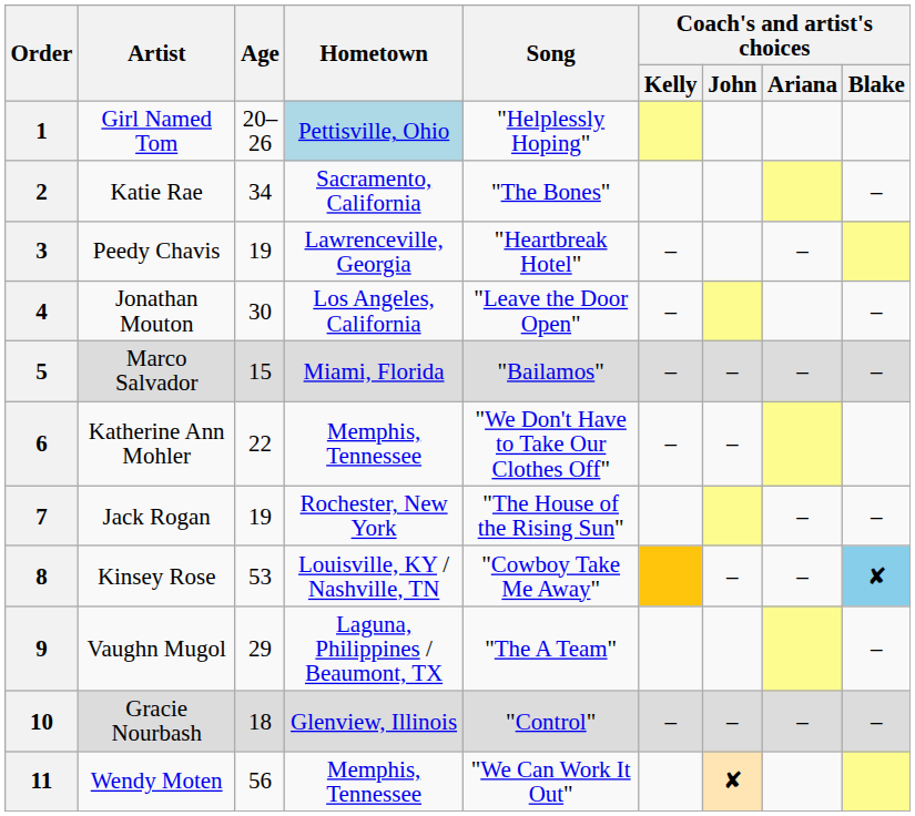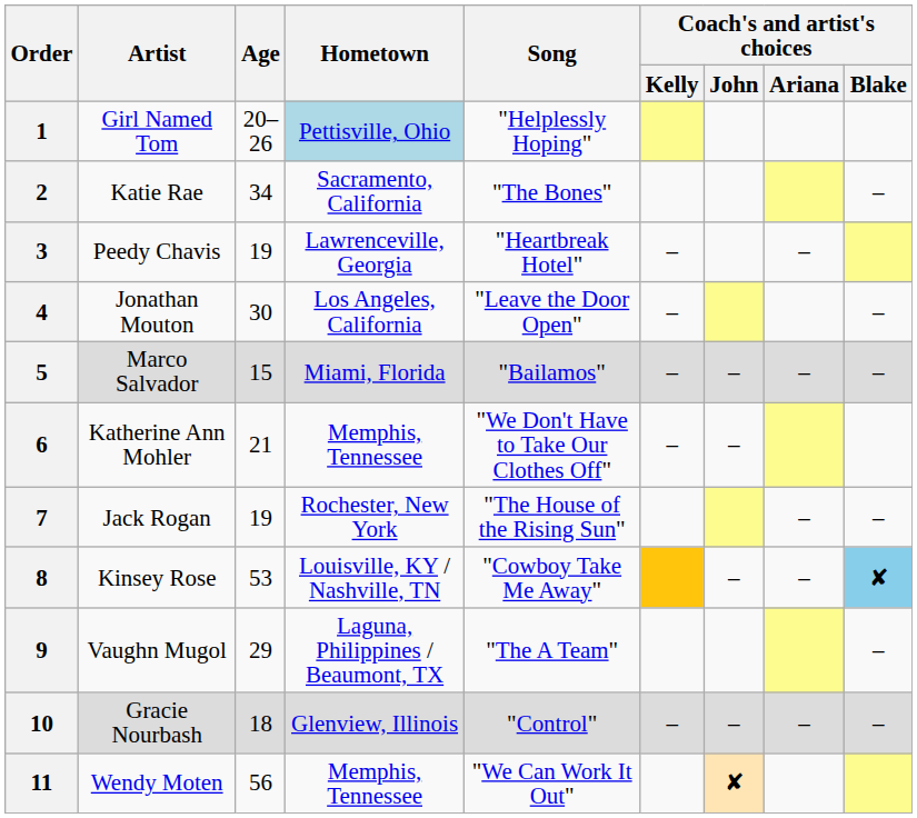 <table class="wikitable" style="text-align:center; line-height:17px; width:100%">
 <tr>
 <th scope="col" rowspan="2" style="width:04%">Order</th>
 <th scope="col" rowspan="2" style="width:18%">Artist</th>
 <th scope="col" rowspan="2" style="width:05%">Age</th>
 <th scope="col" rowspan="2" style="width:20%">Hometown</th>
 <th scope="col" rowspan="2" style="width:20%">Song</th>
 <th scope="col" colspan="4" style="width:24%">Coach's and artist's choices</th>
 </tr>
 <tr>
 <th style="width:06%">Kelly</th>
 <th style="width:06%">John</th>
 <th style="width:06%">Ariana</th>
 <th style="width:06%">Blake</th>
 </tr>
 <tr>
 <th scope="row">1</th>
 <td><a href='#'>Girl Named Tom</a><br></td>
 <td>20–26</td>
 <td style="background: lightblue;"><a href='#'>Pettisville, Ohio</a></td>
 <td>"<a href='#'>Helplessly Hoping</a>"</td>
 <td bgcolor="#fdfc8f"><em></em></td>
 <td><em></em></td>
 <td><em></em></td>
 <td><em></em></td>
 </tr>
 <tr>
 <th scope="row">2</th>
 <td>Katie Rae</td>
 <td>34</td>
 <td><a href='#'>Sacramento, California</a></td>
 <td>"<a href='#'>The Bones</a>"</td>
 <td><em></em></td>
 <td><em></em></td>
 <td bgcolor="#fdfc8f"><em></em></td>
 <td>–</td>
 </tr>
 <tr>
 <th scope="row">3</th>
 <td>Peedy Chavis</td>
 <td>19</td>
 <td><a href='#'>Lawrenceville, Georgia</a></td>
 <td>"<a href='#'>Heartbreak Hotel</a>"</td>
 <td>–</td>
 <td><em></em></td>
 <td>–</td>
 <td bgcolor="#fdfc8f"><em></em></td>
 </tr>
 <tr>
 <th scope="row">4</th>
 <td>Jonathan Mouton</td>
 <td>30</td>
 <td><a href='#'>Los Angeles, California</a></td>
 <td>"<a href='#'>Leave the Door Open</a>"</td>
 <td>–</td>
 <td bgcolor="#fdfc8f"><em></em></td>
 <td><em></em></td>
 <td>–</td>
 </tr>
 <tr style="background:#DCDCDC">
 <th scope="row">5</th>
 <td>Marco Salvador</td>
 <td>15</td>
 <td><a href='#'>Miami, Florida</a></td>
 <td>"<a href='#'>Bailamos</a>"</td>
 <td>–</td>
 <td>–</td>
 <td>–</td>
 <td>–</td>
 </tr>
 <tr>
 <th scope="row">6</th>
 <td>Katherine Ann Mohler</td>
-<td>22</td>
+<td>21</td>
 <td><a href='#'>Memphis, Tennessee</a></td>
 <td>"<a href='#'>We Don't Have to Take Our Clothes Off</a>"</td>
 <td>–</td>
 <td>–</td>
 <td bgcolor="#fdfc8f"><em></em></td>
 <td><em></em></td>
 </tr>
 <tr>
 <th scope="row">7</th>
 <td>Jack Rogan</td>
 <td>19</td>
 <td><a href='#'>Rochester, New York</a></td>
 <td>"<a href='#'>The House of the Rising Sun</a>"</td>
 <td><em></em></td>
 <td bgcolor="#fdfc8f"><em></em></td>
 <td>–</td>
 <td>–</td>
 </tr>
 <tr>
 <th scope="row">8</th>
 <td>Kinsey Rose</td>
 <td>53</td>
 <td><a href='#'>Louisville, KY</a> / <a href='#'>Nashville, TN</a></td>
 <td>"<a href='#'>Cowboy Take Me Away</a>"</td>
 <td style="background:#ffc40c"><em></em></td>
 <td>–</td>
 <td>–</td>
 <td style="background:#87ceeb">✘</td>
 </tr>
 <tr>
 <th scope="row">9</th>
 <td>Vaughn Mugol</td>
 <td>29</td>
 <td><a href='#'>Laguna, Philippines</a> / <a href='#'>Beaumont, TX</a></td>
 <td>"<a href='#'>The A Team</a>"</td>
 <td><em></em></td>
 <td><em></em></td>
 <td bgcolor="#fdfc8f"><em></em></td>
 <td>–</td>
 </tr>
 <tr style="background:#DCDCDC">
 <th scope="row">10</th>
 <td>Gracie Nourbash</td>
 <td>18</td>
 <td><a href='#'>Glenview, Illinois</a></td>
 <td>"<a href='#'>Control</a>"</td>
 <td>–</td>
 <td>–</td>
 <td>–</td>
 <td>–</td>
 </tr>
 <tr>
 <th scope="row">11</th>
 <td><a href='#'>Wendy Moten</a></td>
 <td>56</td>
 <td><a href='#'>Memphis, Tennessee</a></td>
 <td>"<a href='#'>We Can Work It Out</a>"</td>
 <td><em></em></td>
 <td style="background:#ffe5b4">✘</td>
 <td><em></em></td>
 <td bgcolor="#fdfc8f"><em></em></td>
 </tr>
 </table>
